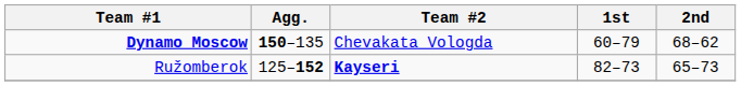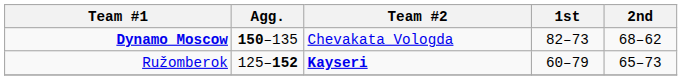 <table class=wikitable style="text-align:center">
 <tr>
 <th width=200>Team #1</th>
 <th width=60>Agg.</th>
 <th width=200>Team #2</th>
 <th width=60>1st</th>
 <th width=60>2nd</th>
 </tr>
 <tr>
 <td align=right><strong><a href='#'>Dynamo Moscow</a></strong> </td>
 <td><strong>150</strong>–135</td>
 <td align=left> <a href='#'>Chevakata Vologda</a></td>
-<td align=center>60–79</td>
+<td align=center>82–73</td>
 <td align=center>68–62</td>
 </tr>
 <tr>
 <td align=right><a href='#'>Ružomberok</a> </td>
 <td>125–<strong>152</strong></td>
 <td align=left> <strong><a href='#'>Kayseri</a></strong></td>
-<td align=center>82–73</td>
+<td align=center>60–79</td>
 <td align=center>65–73</td>
 </tr>
 <tr>
 </tr>
 </table>
